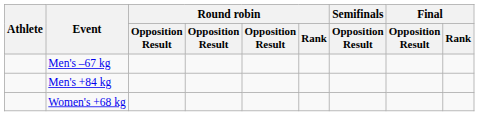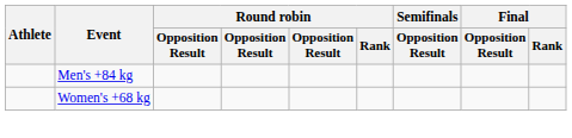 <table class="wikitable" border="1" style="font-size:90%">
 <tr>
 <th rowspan=2>Athlete</th>
 <th rowspan=2>Event</th>
 <th colspan=4>Round robin</th>
 <th>Semifinals</th>
 <th colspan=2>Final</th>
 </tr>
 <tr style="font-size:95%">
 <th>Opposition<br>Result</th>
 <th>Opposition<br>Result</th>
 <th>Opposition<br>Result</th>
 <th>Rank</th>
 <th>Opposition<br>Result</th>
 <th>Opposition<br>Result</th>
 <th>Rank</th>
-</tr>
-<tr align=center>
-<td align=left></td>
-<td align=left><a href='#'>Men's –67 kg</a></td>
-<td></td>
-<td></td>
-<td></td>
-<td></td>
-<td></td>
-<td></td>
-<td></td>
 </tr>
 <tr align=center>
 <td align=left></td>
 <td align=left><a href='#'>Men's +84 kg</a></td>
 <td></td>
 <td></td>
 <td></td>
 <td></td>
 <td></td>
 <td></td>
 <td></td>
 </tr>
 <tr align=center>
 <td align=left></td>
 <td align=left><a href='#'>Women's +68 kg</a></td>
 <td></td>
 <td></td>
 <td></td>
 <td></td>
 <td></td>
 <td></td>
 <td></td>
 </tr>
 </table>
